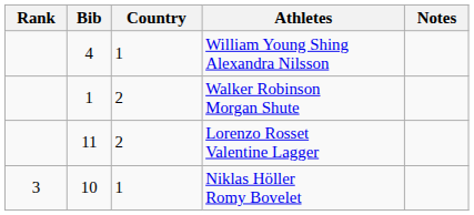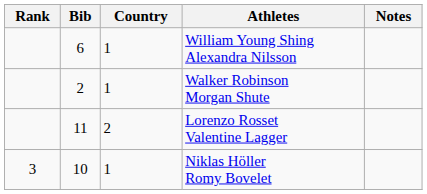 <table class="wikitable" style="text-align:center; width:450px">
 <tr>
 <th>Rank</th>
 <th>Bib</th>
 <th>Country</th>
 <th>Athletes</th>
 <th>Notes</th>
 </tr>
 <tr>
 <td></td>
-<td>4</td>
+<td>6</td>
 <td align=left> 1</td>
 <td align=left><a href='#'>William Young Shing</a><br><a href='#'>Alexandra Nilsson</a></td>
 <td></td>
 </tr>
 <tr>
 <td></td>
-<td>1</td>
-<td align=left> 2</td>
+<td>2</td>
+<td align=left> 1</td>
 <td align=left><a href='#'>Walker Robinson</a><br><a href='#'>Morgan Shute</a></td>
 <td></td>
 </tr>
 <tr>
 <td></td>
 <td>11</td>
 <td align=left> 2</td>
 <td align=left><a href='#'>Lorenzo Rosset</a><br><a href='#'>Valentine Lagger</a></td>
 <td></td>
 </tr>
 <tr>
 <td>3</td>
 <td>10</td>
 <td align=left> 1</td>
 <td align=left><a href='#'>Niklas Höller</a><br><a href='#'>Romy Bovelet</a></td>
 <td></td>
 </tr>
 </table>
